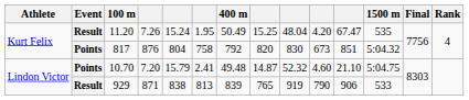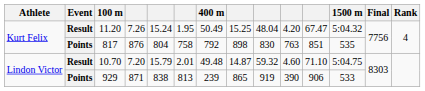 <table class="wikitable" style="font-size:90%;">
 <tr>
 <th>Athlete</th>
 <th>Event</th>
 <th>100 m</th>
 <th></th>
 <th></th>
 <th></th>
 <th>400 m</th>
 <th></th>
 <th></th>
 <th></th>
 <th></th>
 <th>1500 m</th>
 <th>Final</th>
 <th>Rank</th>
 </tr>
 <tr align=center>
 <td align=left rowspan=2><a href='#'>Kurt Felix</a></td>
 <th style="font-size:95%">Result</th>
 <td>11.20</td>
 <td>7.26</td>
 <td>15.24</td>
 <td>1.95</td>
 <td>50.49</td>
 <td>15.25</td>
 <td>48.04</td>
 <td>4.20</td>
 <td>67.47</td>
-<td>535</td>
+<td>5:04.32</td>
 <td rowspan=2>7756</td>
 <td rowspan=2>4</td>
 </tr>
 <tr align=center>
 <th style="font-size:95%">Points</th>
 <td>817</td>
 <td>876</td>
 <td>804</td>
 <td>758</td>
 <td>792</td>
-<td>820</td>
+<td>898</td>
 <td>830</td>
-<td>673</td>
+<td>763</td>
 <td>851</td>
-<td>5:04.32</td>
+<td>535</td>
 </tr>
 <tr align=center>
 <td align=left rowspan=2><a href='#'>Lindon Victor</a></td>
-<th style="font-size:95%">Points</th>
+<th style="font-size:95%">Result</th>
 <td>10.70</td>
 <td>7.20</td>
 <td>15.79</td>
-<td>2.41</td>
+<td>2.01</td>
 <td>49.48</td>
 <td>14.87</td>
-<td>52.32</td>
+<td>59.32</td>
 <td>4.60</td>
-<td>21.10</td>
+<td>71.10</td>
 <td>5:04.75</td>
 <td rowspan=2>8303</td>
 <td rowspan=2></td>
 </tr>
 <tr align=center>
-<th style="font-size:95%">Result</th>
+<th style="font-size:95%">Points</th>
 <td>929</td>
 <td>871</td>
 <td>838</td>
 <td>813</td>
-<td>839</td>
-<td>765</td>
+<td>239</td>
+<td>865</td>
 <td>919</td>
-<td>790</td>
+<td>390</td>
 <td>906</td>
 <td>533</td>
 </tr>
 </table>
